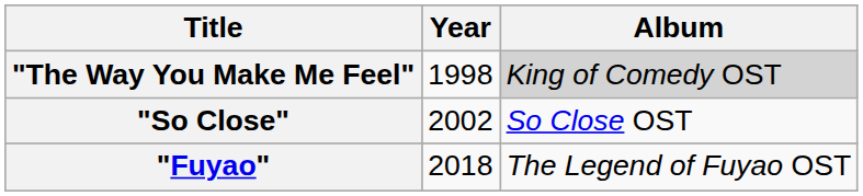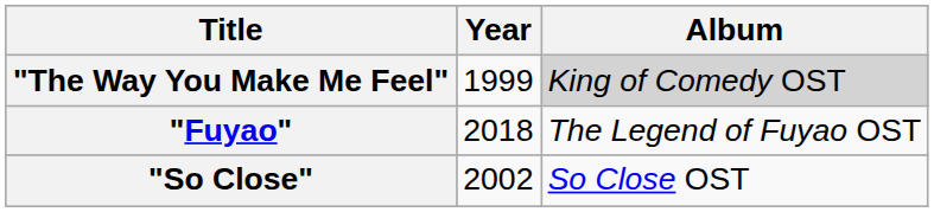 <table class="wikitable plainrowheaders">
 <tr>
 <th>Title</th>
 <th>Year</th>
 <th>Album</th>
 </tr>
 <tr>
 <th scope="row">"The Way You Make Me Feel"</th>
-<td>1998</td>
+<td>1999</td>
 <td style="background: lightgrey;"><em>King of Comedy</em> OST</td>
+</tr>
+<tr>
+<th scope="row">"<a href='#'>Fuyao</a>"</th>
+<td>2018</td>
+<td><em>The Legend of Fuyao</em> OST</td>
 </tr>
 <tr>
 <th scope="row">"So Close"</th>
 <td>2002</td>
 <td><em><a href='#'>So Close</a></em> OST</td>
 </tr>
-<tr>
-<th scope="row">"<a href='#'>Fuyao</a>"</th>
-<td>2018</td>
-<td><em>The Legend of Fuyao</em> OST</td>
-</tr>
 </table>
